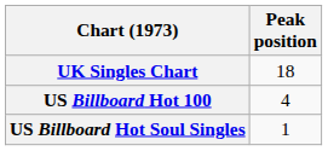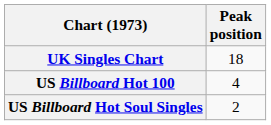 <table class="wikitable sortable plainrowheaders">
 <tr>
 <th scope="col">Chart (1973)</th>
 <th scope="col">Peak<br>position</th>
 </tr>
 <tr>
 <th scope="row"><a href='#'>UK Singles Chart</a></th>
 <td style="text-align:center;">18</td>
 </tr>
 <tr>
 <th scope="row">US <a href='#'><em>Billboard</em> Hot 100</a></th>
 <td style="text-align:center;">4</td>
 </tr>
 <tr>
 <th scope="row">US <em>Billboard</em> <a href='#'>Hot Soul Singles</a></th>
-<td style="text-align:center;">1</td>
+<td style="text-align:center;">2</td>
 </tr>
 </table>
